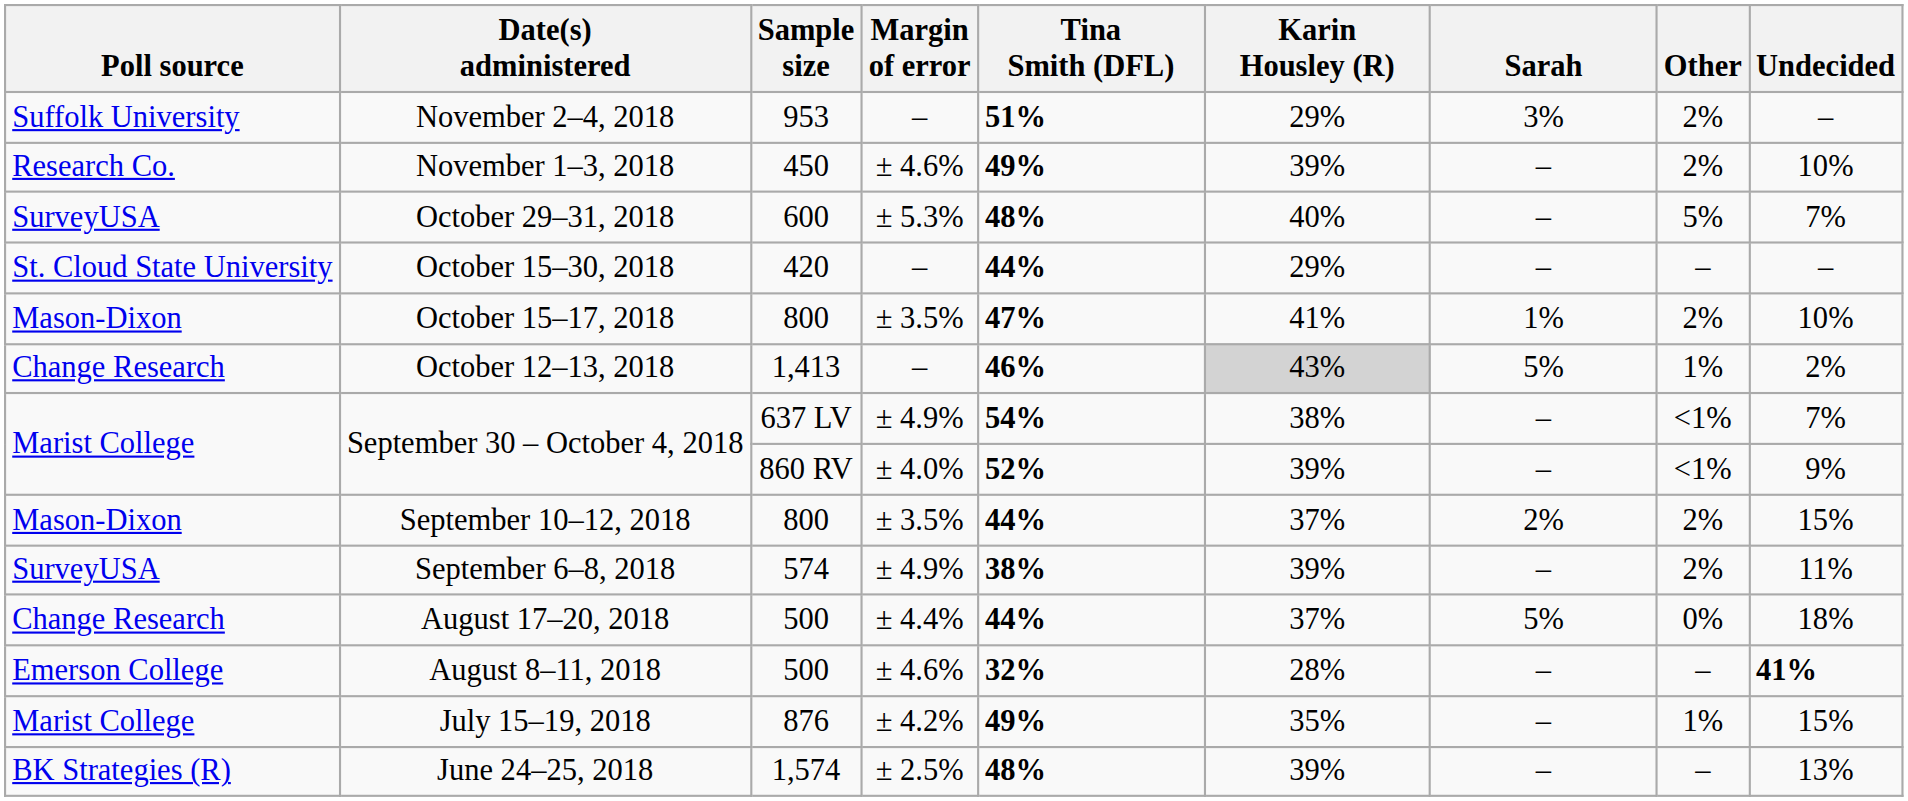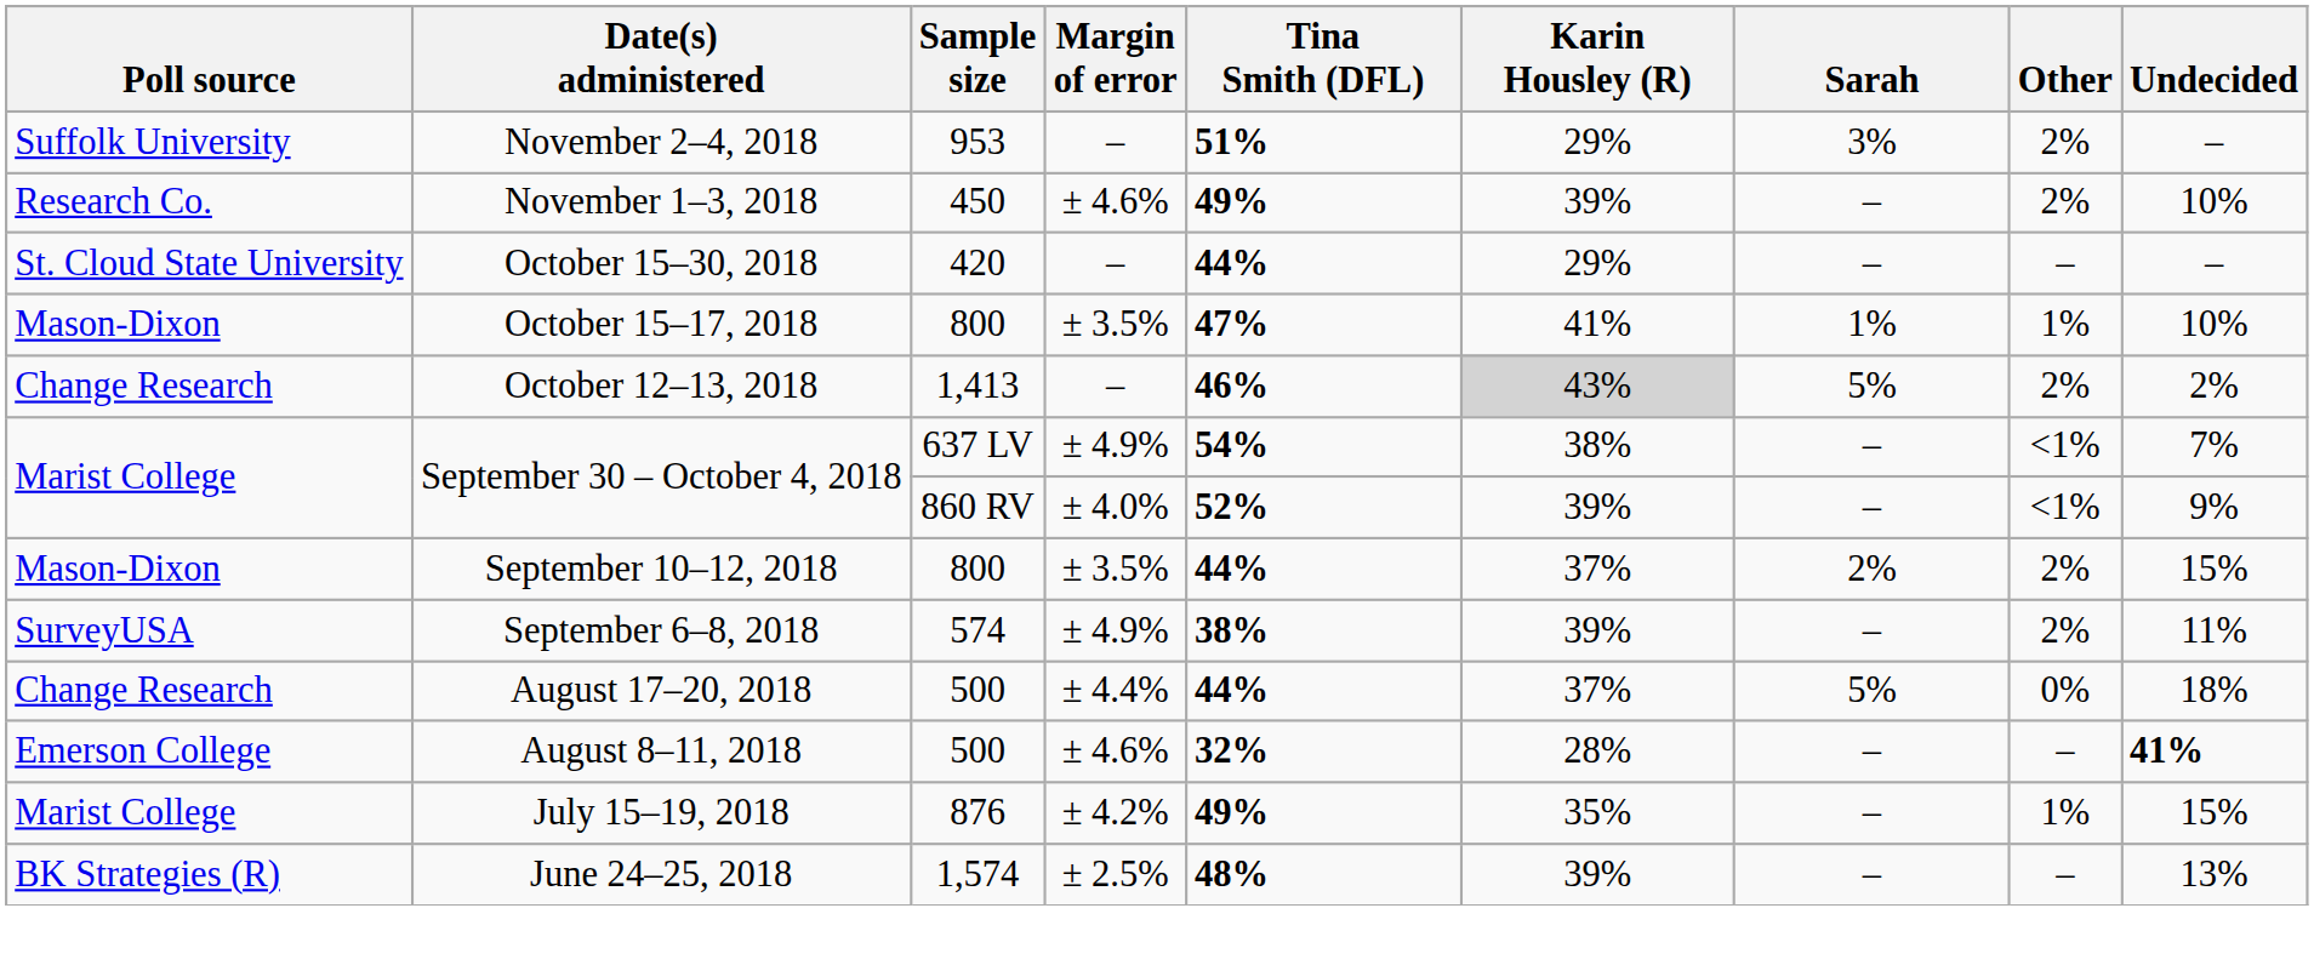 <table class="wikitable" style="font-size:90%">
 <tr valign=bottom>
 <th>Poll source</th>
 <th>Date(s)<br>administered</th>
 <th>Sample<br>size</th>
 <th>Margin<br>of error</th>
 <th style="width:100px;">Tina<br>Smith (DFL)</th>
 <th style="width:100px;">Karin<br>Housley (R)</th>
 <th style="width:100px;">Sarah<br></th>
 <th>Other</th>
 <th>Undecided</th>
 </tr>
 <tr>
 <td><a href='#'>Suffolk University</a></td>
 <td align=center>November 2–4, 2018</td>
 <td align=center>953</td>
 <td align=center>–</td>
 <td><strong>51%</strong></td>
 <td align=center>29%</td>
 <td align=center>3%</td>
 <td align=center>2%</td>
 <td align=center>–</td>
 </tr>
 <tr>
 <td><a href='#'>Research Co.</a></td>
 <td align=center>November 1–3, 2018</td>
 <td align=center>450</td>
 <td align=center>± 4.6%</td>
 <td><strong>49%</strong></td>
 <td align=center>39%</td>
 <td align=center>–</td>
 <td align=center>2%</td>
 <td align=center>10%</td>
 </tr>
 <tr>
-<td><a href='#'>SurveyUSA</a></td>
-<td align=center>October 29–31, 2018</td>
-<td align=center>600</td>
-<td align=center>± 5.3%</td>
-<td><strong>48%</strong></td>
-<td align=center>40%</td>
-<td align=center>–</td>
-<td align=center>5%</td>
-<td align=center>7%</td>
-</tr>
-<tr>
 <td><a href='#'>St. Cloud State University</a></td>
 <td align=center>October 15–30, 2018</td>
 <td align=center>420</td>
 <td align=center>–</td>
 <td><strong>44%</strong></td>
 <td align=center>29%</td>
 <td align=center>–</td>
 <td align=center>–</td>
 <td align=center>–</td>
 </tr>
 <tr>
 <td><a href='#'>Mason-Dixon</a></td>
 <td align=center>October 15–17, 2018</td>
 <td align=center>800</td>
 <td align=center>± 3.5%</td>
 <td><strong>47%</strong></td>
 <td align=center>41%</td>
 <td align=center>1%</td>
-<td align=center>2%</td>
+<td align=center>1%</td>
 <td align=center>10%</td>
 </tr>
 <tr>
 <td><a href='#'>Change Research</a></td>
 <td align=center>October 12–13, 2018</td>
 <td align=center>1,413</td>
 <td align=center>–</td>
 <td><strong>46%</strong></td>
 <td align=center style="background: lightgrey;">43%</td>
 <td align=center>5%</td>
-<td align=center>1%</td>
+<td align=center>2%</td>
 <td align=center>2%</td>
 </tr>
 <tr>
 <td rowspan=2><a href='#'>Marist College</a></td>
 <td rowspan=2 align=center>September 30 – October 4, 2018</td>
 <td align=center>637 LV</td>
 <td align=center>± 4.9%</td>
 <td><strong>54%</strong></td>
 <td align=center>38%</td>
 <td align=center>–</td>
 <td align=center><1%</td>
 <td align=center>7%</td>
 </tr>
 <tr>
 <td align=center>860 RV</td>
 <td align=center>± 4.0%</td>
 <td><strong>52%</strong></td>
 <td align=center>39%</td>
 <td align=center>–</td>
 <td align=center><1%</td>
 <td align=center>9%</td>
 </tr>
 <tr>
 <td><a href='#'>Mason-Dixon</a></td>
 <td align=center>September 10–12, 2018</td>
 <td align=center>800</td>
 <td align=center>± 3.5%</td>
 <td><strong>44%</strong></td>
 <td align=center>37%</td>
 <td align=center>2%</td>
 <td align=center>2%</td>
 <td align=center>15%</td>
 </tr>
 <tr>
 <td><a href='#'>SurveyUSA</a></td>
 <td align=center>September 6–8, 2018</td>
 <td align=center>574</td>
 <td align=center>± 4.9%</td>
 <td><strong>38%</strong></td>
 <td align=center>39%</td>
 <td align=center>–</td>
 <td align=center>2%</td>
 <td align=center>11%</td>
 </tr>
 <tr>
 <td><a href='#'>Change Research</a></td>
 <td align=center>August 17–20, 2018</td>
 <td align=center>500</td>
 <td align=center>± 4.4%</td>
 <td><strong>44%</strong></td>
 <td align=center>37%</td>
 <td align=center>5%</td>
 <td align=center>0%</td>
 <td align=center>18%</td>
 </tr>
 <tr>
 <td><a href='#'>Emerson College</a></td>
 <td align=center>August 8–11, 2018</td>
 <td align=center>500</td>
 <td align=center>± 4.6%</td>
 <td><strong>32%</strong></td>
 <td align=center>28%</td>
 <td align=center>–</td>
 <td align=center>–</td>
 <td><strong>41%</strong></td>
 </tr>
 <tr>
 <td><a href='#'>Marist College</a></td>
 <td align=center>July 15–19, 2018</td>
 <td align=center>876</td>
 <td align=center>± 4.2%</td>
 <td><strong>49%</strong></td>
 <td align=center>35%</td>
 <td align=center>–</td>
 <td align=center>1%</td>
 <td align=center>15%</td>
 </tr>
 <tr>
 <td><a href='#'>BK Strategies (R)</a></td>
 <td align=center>June 24–25, 2018</td>
 <td align=center>1,574</td>
 <td align=center>± 2.5%</td>
 <td><strong>48%</strong></td>
 <td align=center>39%</td>
 <td align=center>–</td>
 <td align=center>–</td>
 <td align=center>13%</td>
 </tr>
 </table>
